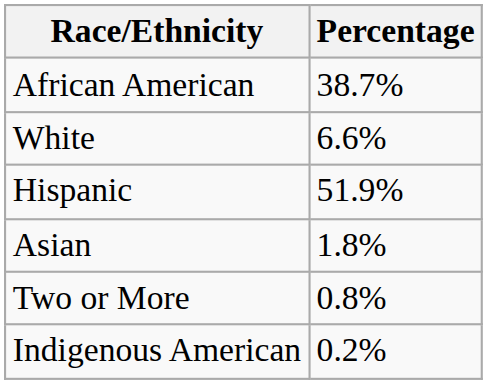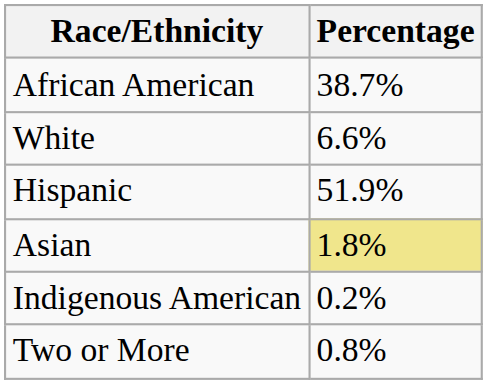 <table class="wikitable">
 <tr>
 <th>Race/Ethnicity</th>
 <th>Percentage</th>
 </tr>
 <tr>
 <td>African American</td>
 <td>38.7%</td>
 </tr>
 <tr>
 <td>White</td>
 <td>6.6%</td>
 </tr>
 <tr>
 <td>Hispanic</td>
 <td>51.9%</td>
 </tr>
 <tr>
 <td>Asian</td>
-<td>1.8%</td>
+<td style="background: khaki;">1.8%</td>
+</tr>
+<tr>
+<td>Indigenous American</td>
+<td>0.2%</td>
 </tr>
 <tr>
 <td>Two or More</td>
 <td>0.8%</td>
 </tr>
-<tr>
-<td>Indigenous American</td>
-<td>0.2%</td>
-</tr>
 </table>
